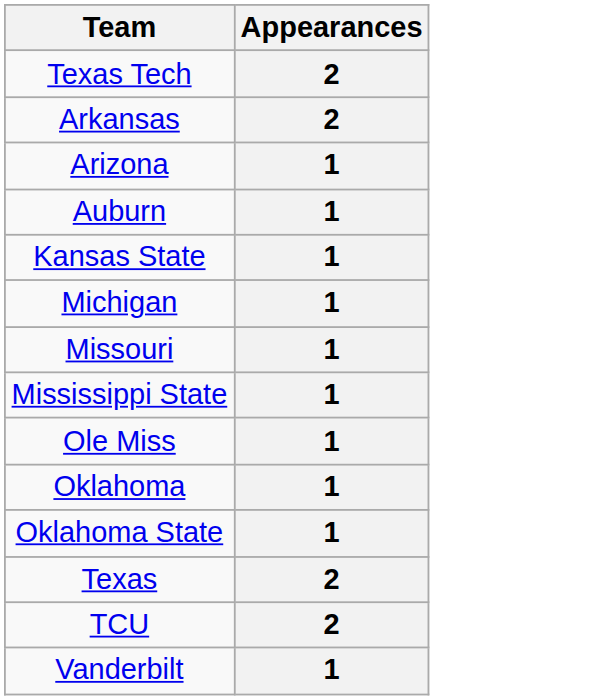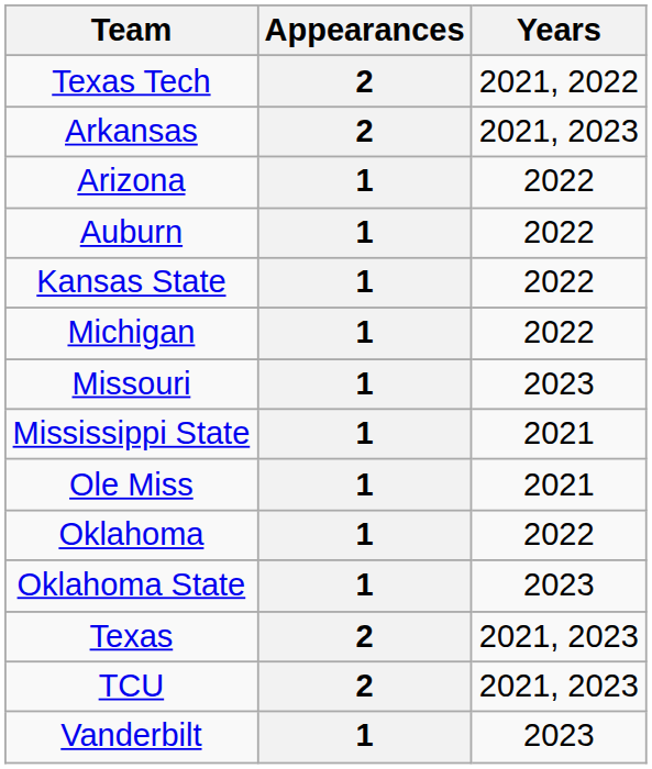 <table class="wikitable sortable plainrowheaders" style="text-align:center;">
 <tr>
 <th scope="col">Team</th>
 <th scope="col">Appearances</th>
+<th scope="col">Years</th>
 </tr>
 <tr>
 <td><a href='#'>Texas Tech</a></td>
 <th scope="row" style="text-align:center">2</th>
+<td>2021, 2022</td>
 </tr>
 <tr>
 <td><a href='#'>Arkansas</a></td>
 <th scope="row" style="text-align:center">2</th>
+<td>2021, 2023</td>
 </tr>
 <tr>
 <td><a href='#'>Arizona</a></td>
 <th scope="row" style="text-align:center">1</th>
+<td>2022</td>
 </tr>
 <tr>
 <td><a href='#'>Auburn</a></td>
 <th scope="row" style="text-align:center">1</th>
+<td>2022</td>
 </tr>
 <tr>
 <td><a href='#'>Kansas State</a></td>
 <th scope="row" style="text-align:center">1</th>
+<td>2022</td>
 </tr>
 <tr>
 <td><a href='#'>Michigan</a></td>
 <th scope="row" style="text-align:center">1</th>
+<td>2022</td>
 </tr>
 <tr>
 <td><a href='#'>Missouri</a></td>
 <th scope="row" style="text-align:center">1</th>
+<td>2023</td>
 </tr>
 <tr>
 <td><a href='#'>Mississippi State</a></td>
 <th scope="row" style="text-align:center">1</th>
+<td>2021</td>
 </tr>
 <tr>
 <td><a href='#'>Ole Miss</a></td>
 <th scope="row" style="text-align:center">1</th>
+<td>2021</td>
 </tr>
 <tr>
 <td><a href='#'>Oklahoma</a></td>
 <th scope="row" style="text-align:center">1</th>
+<td>2022</td>
 </tr>
 <tr>
 <td><a href='#'>Oklahoma State</a></td>
 <th scope="row" style="text-align:center">1</th>
+<td>2023</td>
 </tr>
 <tr>
 <td><a href='#'>Texas</a></td>
 <th scope="row" style="text-align:center">2</th>
+<td>2021, 2023</td>
 </tr>
 <tr>
 <td><a href='#'>TCU</a></td>
 <th scope="row" style="text-align:center">2</th>
+<td>2021, 2023</td>
 </tr>
 <tr>
 <td><a href='#'>Vanderbilt</a></td>
 <th scope="row" style="text-align:center">1</th>
+<td>2023</td>
 </tr>
 </table>
